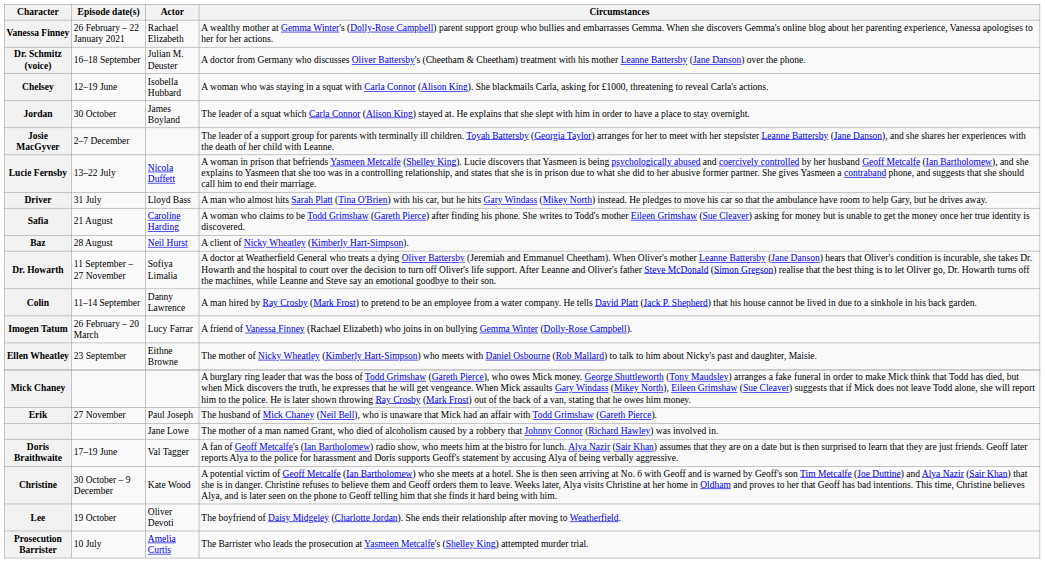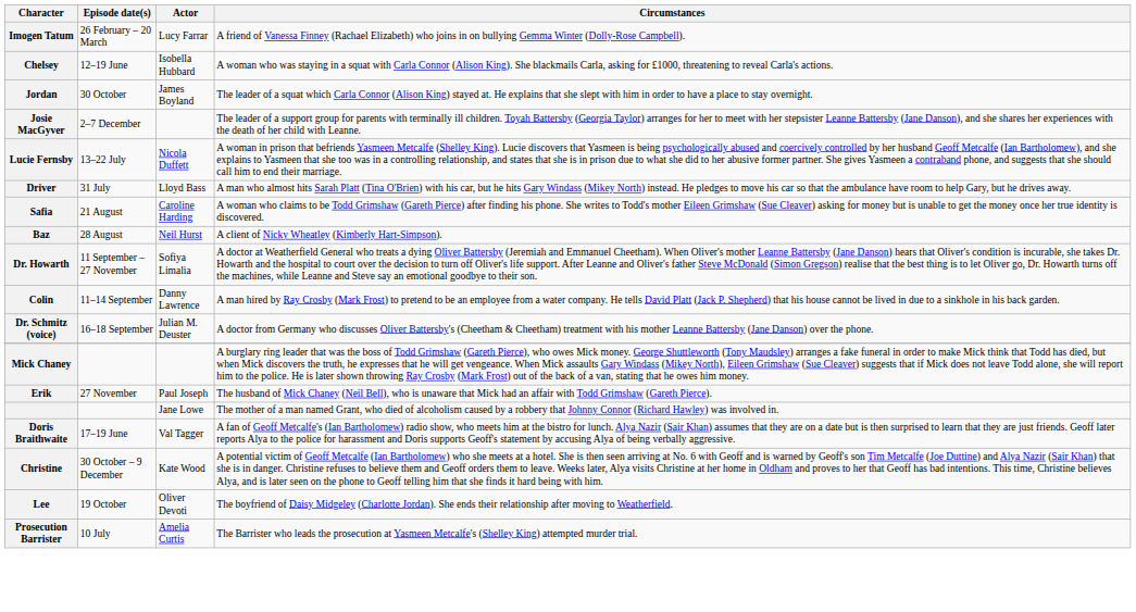 <table class="wikitable plainrowheaders" style="font-size:90%">
 <tr valign="top">
 <th scope="col">Character</th>
 <th scope="col">Episode date(s)</th>
 <th scope="col">Actor</th>
 <th scope="col">Circumstances</th>
 </tr>
 <tr>
-<th scope="row">Vanessa Finney </th>
-<td>26 February – 22 January 2021</td>
-<td>Rachael Elizabeth</td>
-<td>A wealthy mother at <a href='#'>Gemma Winter</a>'s (<a href='#'>Dolly-Rose Campbell</a>) parent support group who bullies and embarrasses Gemma. When she discovers Gemma's online blog about her parenting experience, Vanessa apologises to her for her actions.</td>
-</tr>
-<tr>
-<th scope="row">Dr. Schmitz (voice) </th>
-<td>16–18 September</td>
-<td>Julian M. Deuster</td>
-<td>A doctor from Germany who discusses <a href='#'>Oliver Battersby</a>'s (Cheetham & Cheetham) treatment with his mother <a href='#'>Leanne Battersby</a> (<a href='#'>Jane Danson</a>) over the phone.</td>
+<th scope="row">Imogen Tatum </th>
+<td>26 February – 20 March</td>
+<td>Lucy Farrar</td>
+<td>A friend of <a href='#'>Vanessa Finney</a> (Rachael Elizabeth) who joins in on bullying <a href='#'>Gemma Winter</a> (<a href='#'>Dolly-Rose Campbell</a>).</td>
 </tr>
 <tr>
 <th scope="row">Chelsey </th>
 <td>12–19 June</td>
 <td>Isobella Hubbard</td>
 <td>A woman who was staying in a squat with <a href='#'>Carla Connor</a> (<a href='#'>Alison King</a>). She blackmails Carla, asking for £1000, threatening to reveal Carla's actions.</td>
 </tr>
 <tr>
 <th scope="row">Jordan </th>
 <td>30 October</td>
 <td>James Boyland</td>
 <td>The leader of a squat which <a href='#'>Carla Connor</a> (<a href='#'>Alison King</a>) stayed at. He explains that she slept with him in order to have a place to stay overnight.</td>
 </tr>
 <tr>
 <th scope="row">Josie MacGyver </th>
 <td>2–7 December</td>
 <td></td>
 <td>The leader of a support group for parents with terminally ill children. <a href='#'>Toyah Battersby</a> (<a href='#'>Georgia Taylor</a>) arranges for her to meet with her stepsister <a href='#'>Leanne Battersby</a> (<a href='#'>Jane Danson</a>), and she shares her experiences with the death of her child with Leanne.</td>
 </tr>
 <tr>
 <th scope="row">Lucie Fernsby </th>
 <td>13–22 July</td>
 <td><a href='#'>Nicola Duffett</a></td>
 <td>A woman in prison that befriends <a href='#'>Yasmeen Metcalfe</a> (<a href='#'>Shelley King</a>). Lucie discovers that Yasmeen is being <a href='#'>psychologically abused</a> and <a href='#'>coercively controlled</a> by her husband <a href='#'>Geoff Metcalfe</a> (<a href='#'>Ian Bartholomew</a>), and she explains to Yasmeen that she too was in a controlling relationship, and states that she is in prison due to what she did to her abusive former partner. She gives Yasmeen a <a href='#'>contraband</a> phone, and suggests that she should call him to end their marriage.</td>
 </tr>
 <tr>
 <th scope="row">Driver </th>
 <td>31 July</td>
 <td>Lloyd Bass</td>
 <td>A man who almost hits <a href='#'>Sarah Platt</a> (<a href='#'>Tina O'Brien</a>) with his car, but he hits <a href='#'>Gary Windass</a> (<a href='#'>Mikey North</a>) instead. He pledges to move his car so that the ambulance have room to help Gary, but he drives away.</td>
 </tr>
 <tr>
 <th scope="row">Safia </th>
 <td>21 August</td>
 <td><a href='#'>Caroline Harding</a></td>
 <td>A woman who claims to be <a href='#'>Todd Grimshaw</a> (<a href='#'>Gareth Pierce</a>) after finding his phone. She writes to Todd's mother <a href='#'>Eileen Grimshaw</a> (<a href='#'>Sue Cleaver</a>) asking for money but is unable to get the money once her true identity is discovered.</td>
 </tr>
 <tr>
 <th scope="row">Baz </th>
 <td>28 August</td>
 <td><a href='#'>Neil Hurst</a></td>
 <td>A client of <a href='#'>Nicky Wheatley</a> (<a href='#'>Kimberly Hart-Simpson</a>).</td>
 </tr>
 <tr>
 <th scope="row">Dr. Howarth </th>
 <td>11 September – 27 November</td>
 <td>Sofiya Limalia</td>
 <td>A doctor at Weatherfield General who treats a dying <a href='#'>Oliver Battersby</a> (Jeremiah and Emmanuel Cheetham). When Oliver's mother <a href='#'>Leanne Battersby</a> (<a href='#'>Jane Danson</a>) hears that Oliver's condition is incurable, she takes Dr. Howarth and the hospital to court over the decision to turn off Oliver's life support. After Leanne and Oliver's father <a href='#'>Steve McDonald</a> (<a href='#'>Simon Gregson</a>) realise that the best thing is to let Oliver go, Dr. Howarth turns off the machines, while Leanne and Steve say an emotional goodbye to their son.</td>
 </tr>
 <tr>
 <th scope="row">Colin </th>
 <td>11–14 September</td>
 <td>Danny Lawrence</td>
 <td>A man hired by <a href='#'>Ray Crosby</a> (<a href='#'>Mark Frost</a>) to pretend to be an employee from a water company. He tells <a href='#'>David Platt</a> (<a href='#'>Jack P. Shepherd</a>) that his house cannot be lived in due to a sinkhole in his back garden.</td>
 </tr>
 <tr>
-<th scope="row">Imogen Tatum </th>
-<td>26 February – 20 March</td>
-<td>Lucy Farrar</td>
-<td>A friend of <a href='#'>Vanessa Finney</a> (Rachael Elizabeth) who joins in on bullying <a href='#'>Gemma Winter</a> (<a href='#'>Dolly-Rose Campbell</a>).</td>
-</tr>
-<tr>
-<th scope="row">Ellen Wheatley  </th>
-<td>23 September</td>
-<td>Eithne Browne</td>
-<td>The mother of <a href='#'>Nicky Wheatley</a> (<a href='#'>Kimberly Hart-Simpson</a>) who meets with <a href='#'>Daniel Osbourne</a> (<a href='#'>Rob Mallard</a>) to talk to him about Nicky's past and daughter, Maisie.</td>
+<th scope="row">Dr. Schmitz (voice) </th>
+<td>16–18 September</td>
+<td>Julian M. Deuster</td>
+<td>A doctor from Germany who discusses <a href='#'>Oliver Battersby</a>'s (Cheetham & Cheetham) treatment with his mother <a href='#'>Leanne Battersby</a> (<a href='#'>Jane Danson</a>) over the phone.</td>
 </tr>
 <tr>
 </tr>
 <tr>
 <th scope="row">Mick Chaney </th>
 <td></td>
 <td></td>
 <td>A burglary ring leader that was the boss of <a href='#'>Todd Grimshaw</a> (<a href='#'>Gareth Pierce</a>), who owes Mick money. <a href='#'>George Shuttleworth</a> (<a href='#'>Tony Maudsley</a>) arranges a fake funeral in order to make Mick think that Todd has died, but when Mick discovers the truth, he expresses that he will get vengeance. When Mick assaults <a href='#'>Gary Windass</a> (<a href='#'>Mikey North</a>), <a href='#'>Eileen Grimshaw</a> (<a href='#'>Sue Cleaver</a>) suggests that if Mick does not leave Todd alone, she will report him to the police. He is later shown throwing <a href='#'>Ray Crosby</a> (<a href='#'>Mark Frost</a>) out of the back of a van, stating that he owes him money.</td>
 </tr>
 <tr>
 <th scope="row">Erik </th>
 <td>27 November</td>
 <td>Paul Joseph</td>
 <td>The husband of <a href='#'>Mick Chaney</a> (<a href='#'>Neil Bell</a>), who is unaware that Mick had an affair with <a href='#'>Todd Grimshaw</a> (<a href='#'>Gareth Pierce</a>).</td>
 </tr>
 <tr>
 <th scope="row"></th>
 <td></td>
 <td>Jane Lowe</td>
 <td>The mother of a man named Grant, who died of alcoholism caused by a robbery that <a href='#'>Johnny Connor</a> (<a href='#'>Richard Hawley</a>) was involved in.</td>
 </tr>
 <tr>
 <th scope="row">Doris Braithwaite </th>
 <td>17–19 June</td>
 <td>Val Tagger</td>
 <td>A fan of <a href='#'>Geoff Metcalfe</a>'s (<a href='#'>Ian Bartholomew</a>) radio show, who meets him at the bistro for lunch. <a href='#'>Alya Nazir</a> (<a href='#'>Sair Khan</a>) assumes that they are on a date but is then surprised to learn that they are just friends. Geoff later reports Alya to the police for harassment and Doris supports Geoff's statement by accusing Alya of being verbally aggressive.</td>
 </tr>
 <tr>
 <th scope="row">Christine </th>
 <td>30 October – 9 December</td>
 <td>Kate Wood</td>
 <td>A potential victim of <a href='#'>Geoff Metcalfe</a> (<a href='#'>Ian Bartholomew</a>) who she meets at a hotel. She is then seen arriving at No. 6 with Geoff and is warned by Geoff's son <a href='#'>Tim Metcalfe</a> (<a href='#'>Joe Duttine</a>) and <a href='#'>Alya Nazir</a> (<a href='#'>Sair Khan</a>) that she is in danger. Christine refuses to believe them and Geoff orders them to leave. Weeks later, Alya visits Christine at her home in <a href='#'>Oldham</a> and proves to her that Geoff has bad intentions. This time, Christine believes Alya, and is later seen on the phone to Geoff telling him that she finds it hard being with him.</td>
 </tr>
 <tr>
 <th scope="row">Lee </th>
 <td>19 October</td>
 <td>Oliver Devoti</td>
 <td>The boyfriend of <a href='#'>Daisy Midgeley</a> (<a href='#'>Charlotte Jordan</a>). She ends their relationship after moving to <a href='#'>Weatherfield</a>.</td>
 </tr>
 <tr>
 <th scope="row">Prosecution Barrister </th>
 <td>10 July</td>
 <td><a href='#'>Amelia Curtis</a></td>
 <td>The Barrister who leads the prosecution at <a href='#'>Yasmeen Metcalfe</a>'s (<a href='#'>Shelley King</a>) attempted murder trial.</td>
 </tr>
 </table>
